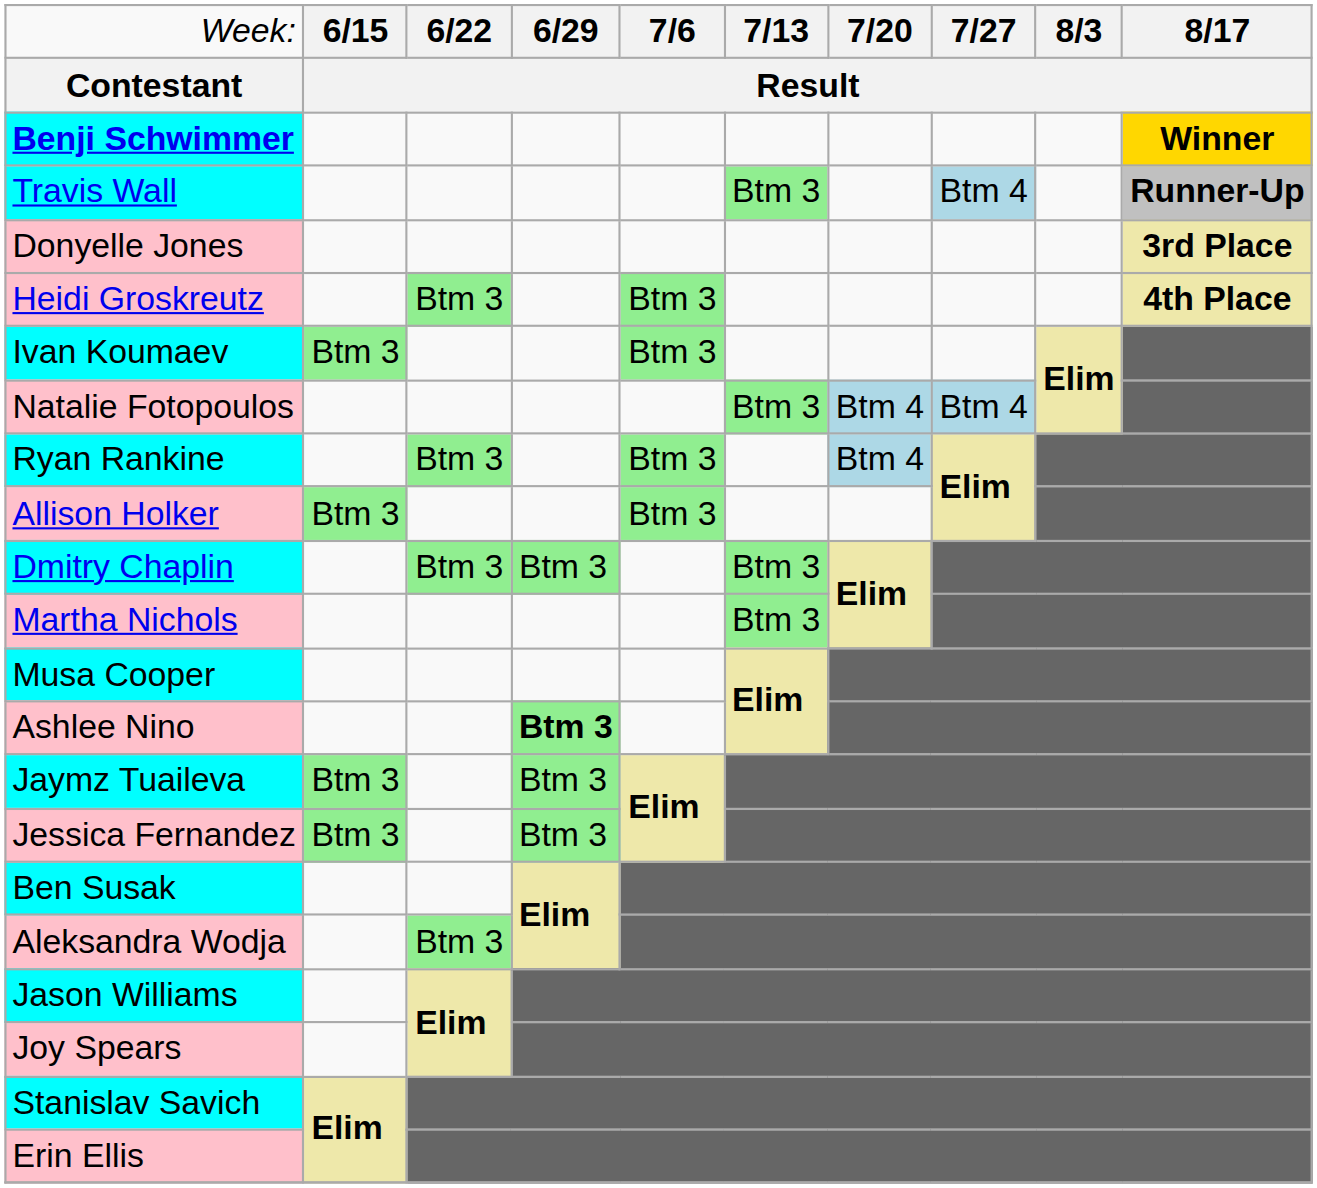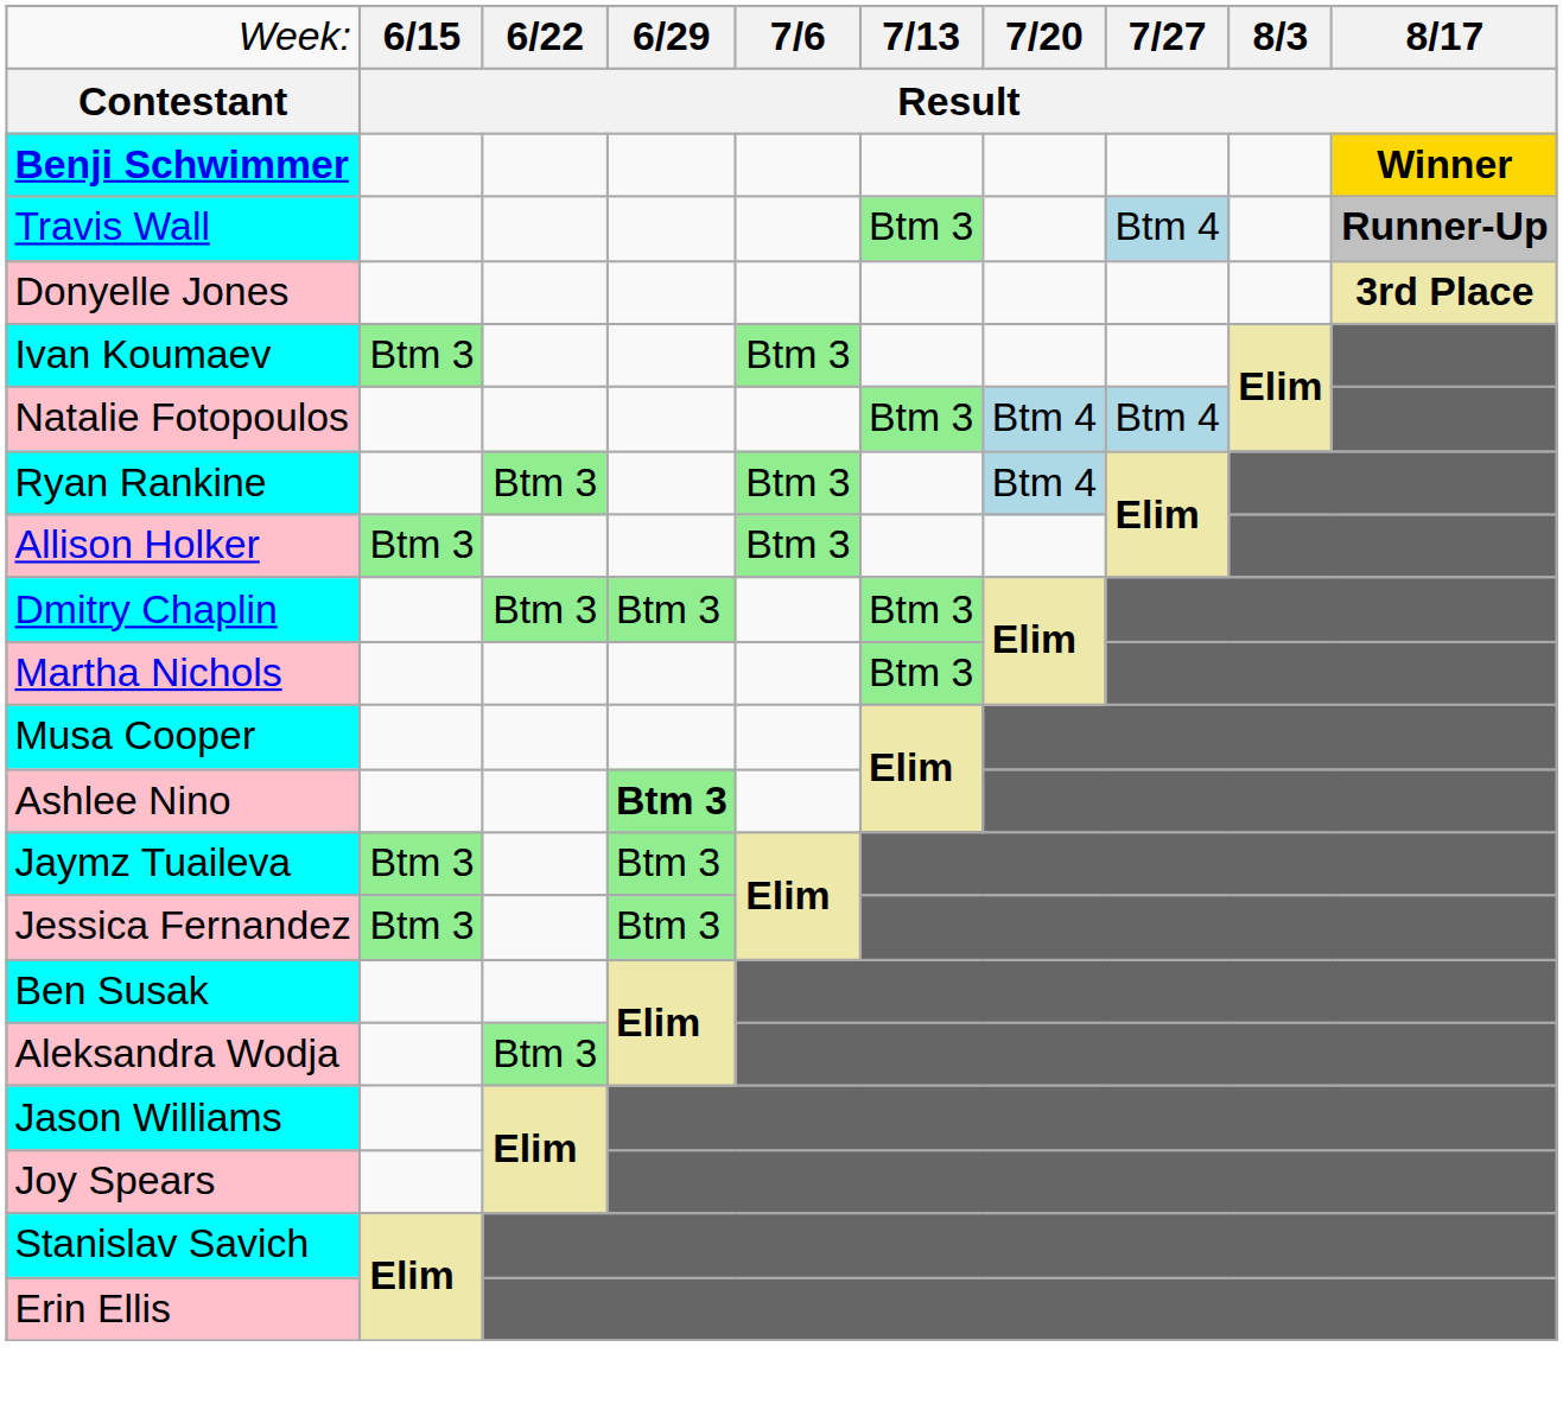 <table class="wikitable" style="margin:1em auto;">
 <tr>
 <td align="right"><em>Week:</em></td>
 <th>6/15</th>
 <th>6/22</th>
 <th>6/29</th>
 <th>7/6</th>
 <th>7/13</th>
 <th>7/20</th>
 <th>7/27</th>
 <th>8/3</th>
 <th>8/17</th>
 </tr>
 <tr>
 <th>Contestant</th>
 <th colspan="9" align="center">Result</th>
 </tr>
 <tr>
 <td bgcolor="cyan"><strong><a href='#'>Benji Schwimmer</a></strong></td>
 <td></td>
 <td></td>
 <td></td>
 <td></td>
 <td></td>
 <td></td>
 <td></td>
 <td></td>
 <td bgcolor="gold" align="center"><strong>Winner</strong></td>
 </tr>
 <tr>
 <td bgcolor="cyan"><a href='#'>Travis Wall</a></td>
 <td></td>
 <td></td>
 <td></td>
 <td></td>
 <td bgcolor="lightgreen">Btm 3</td>
 <td></td>
 <td bgcolor="lightblue">Btm 4</td>
 <td></td>
 <td bgcolor="silver" align="center"><strong>Runner-Up</strong></td>
 </tr>
 <tr>
 <td bgcolor="pink">Donyelle Jones</td>
 <td></td>
 <td></td>
 <td></td>
 <td></td>
 <td></td>
 <td></td>
 <td></td>
 <td></td>
 <td bgcolor="palegoldenrod" align="center"><strong>3rd Place</strong></td>
-</tr>
-<tr>
-<td bgcolor="pink"><a href='#'>Heidi Groskreutz</a></td>
-<td></td>
-<td bgcolor="lightgreen">Btm 3</td>
-<td></td>
-<td bgcolor="lightgreen">Btm 3</td>
-<td></td>
-<td></td>
-<td></td>
-<td></td>
-<td bgcolor="palegoldenrod" align="center"><strong>4th Place</strong></td>
 </tr>
 <tr>
 <td bgcolor="cyan">Ivan Koumaev</td>
 <td bgcolor="lightgreen">Btm 3</td>
 <td></td>
 <td></td>
 <td bgcolor="lightgreen">Btm 3</td>
 <td></td>
 <td></td>
 <td></td>
 <td rowspan="2" bgcolor="palegoldenrod"><strong>Elim</strong></td>
 <td colspan="1" bgcolor="666666"></td>
 </tr>
 <tr>
 <td bgcolor="pink">Natalie Fotopoulos</td>
 <td></td>
 <td></td>
 <td></td>
 <td></td>
 <td bgcolor="lightgreen">Btm 3</td>
 <td bgcolor="lightblue">Btm 4</td>
 <td bgcolor="lightblue">Btm 4</td>
 <td colspan="1" bgcolor="666666"></td>
 </tr>
 <tr>
 <td bgcolor="cyan">Ryan Rankine</td>
 <td></td>
 <td bgcolor="lightgreen">Btm 3</td>
 <td></td>
 <td bgcolor="lightgreen">Btm 3</td>
 <td></td>
 <td bgcolor="lightblue">Btm 4</td>
 <td rowspan="2" bgcolor="palegoldenrod"><strong>Elim</strong></td>
 <td colspan="2" bgcolor="666666"></td>
 </tr>
 <tr>
 <td bgcolor="pink"><a href='#'>Allison Holker</a></td>
 <td bgcolor="lightgreen">Btm 3</td>
 <td></td>
 <td></td>
 <td bgcolor="lightgreen">Btm 3</td>
 <td></td>
 <td></td>
 <td colspan="2" bgcolor="666666"></td>
 </tr>
 <tr>
 <td bgcolor="cyan"><a href='#'>Dmitry Chaplin</a></td>
 <td></td>
 <td bgcolor="lightgreen">Btm 3</td>
 <td bgcolor="lightgreen">Btm 3</td>
 <td></td>
 <td bgcolor="lightgreen">Btm 3</td>
 <td rowspan="2" bgcolor="palegoldenrod"><strong>Elim</strong></td>
 <td colspan="3" bgcolor="666666"></td>
 </tr>
 <tr>
 <td bgcolor="pink"><a href='#'>Martha Nichols</a></td>
 <td></td>
 <td></td>
 <td></td>
 <td></td>
 <td bgcolor="lightgreen">Btm 3</td>
 <td colspan="3" bgcolor="666666"></td>
 </tr>
 <tr>
 <td bgcolor="cyan">Musa Cooper</td>
 <td></td>
 <td></td>
 <td></td>
 <td></td>
 <td rowspan="2" bgcolor="palegoldenrod"><strong>Elim</strong></td>
 <td colspan="4" bgcolor="666666"></td>
 </tr>
 <tr>
 <td bgcolor="pink">Ashlee Nino</td>
 <td></td>
 <td></td>
 <td bgcolor="lightgreen"><strong>Btm 3</strong></td>
 <td></td>
 <td colspan="4" bgcolor="666666"></td>
 </tr>
 <tr>
 <td bgcolor="cyan">Jaymz Tuaileva</td>
 <td bgcolor="lightgreen">Btm 3</td>
 <td></td>
 <td bgcolor="lightgreen">Btm 3</td>
 <td rowspan="2" bgcolor="palegoldenrod"><strong>Elim</strong></td>
 <td colspan="5" bgcolor="666666"></td>
 </tr>
 <tr>
 <td bgcolor="pink">Jessica Fernandez</td>
 <td bgcolor="lightgreen">Btm 3</td>
 <td></td>
 <td bgcolor="lightgreen">Btm 3</td>
 <td colspan="5" bgcolor="666666"></td>
 </tr>
 <tr>
 <td bgcolor="cyan">Ben Susak</td>
 <td></td>
 <td></td>
 <td rowspan="2" bgcolor="palegoldenrod"><strong>Elim</strong></td>
 <td colspan="6" bgcolor="666666"></td>
 </tr>
 <tr>
 <td bgcolor="pink">Aleksandra Wodja</td>
 <td></td>
 <td bgcolor="lightgreen">Btm 3</td>
 <td colspan="6" bgcolor="666666"></td>
 </tr>
 <tr>
 <td bgcolor="cyan">Jason Williams</td>
 <td></td>
 <td rowspan="2" bgcolor="palegoldenrod"><strong>Elim</strong></td>
 <td colspan="7" bgcolor="666666"></td>
 </tr>
 <tr>
 <td bgcolor="pink">Joy Spears</td>
 <td></td>
 <td colspan="7" bgcolor="666666"></td>
 </tr>
 <tr>
 <td bgcolor="cyan">Stanislav Savich</td>
 <td rowspan="2" bgcolor="palegoldenrod"><strong>Elim</strong></td>
 <td colspan="8" bgcolor="666666"></td>
 </tr>
 <tr>
 <td bgcolor="pink">Erin Ellis</td>
 <td colspan="8" bgcolor="666666"></td>
 </tr>
 <tr>
 </tr>
 </table>
